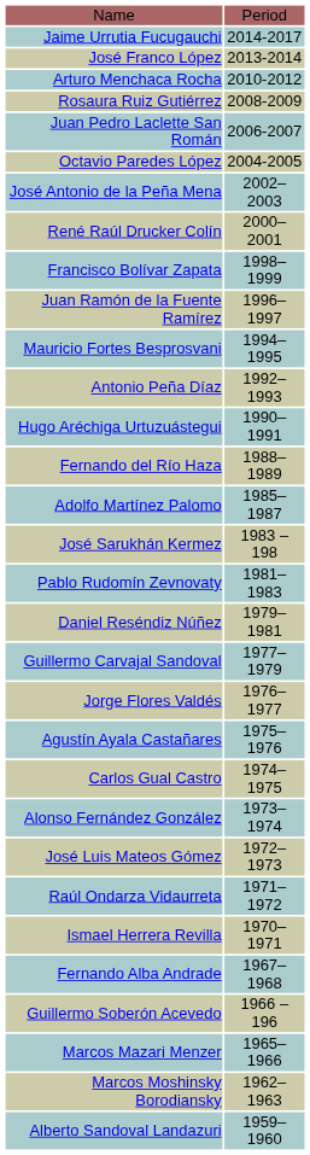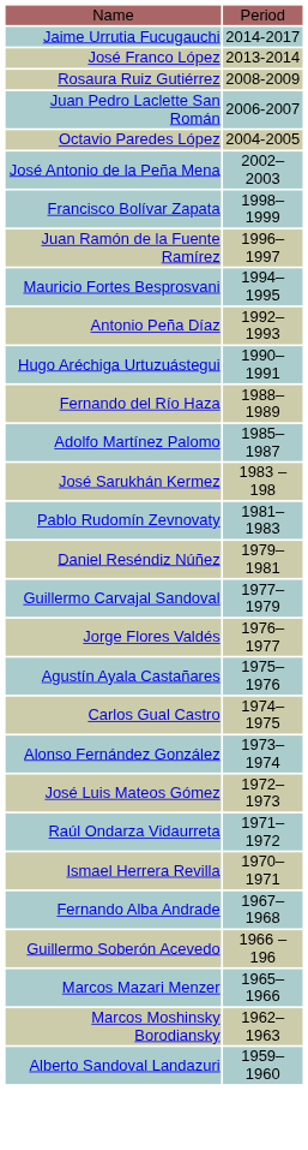 <table +legend Miembros de la Academia Mexicana de Ciencias por área, sección y género en el año 2004>
 <tr bgColor="#aa6666">
 <td width="220" align="center">Name</td>
 <td width="80" align="center">Period</td>
 </tr>
 <tr bgColor="#aacccc">
 <td align="right"><a href='#'>Jaime Urrutia Fucugauchi</a></td>
 <td align="center">2014-2017</td>
 </tr>
 <tr bgColor="#ccccaa">
 <td align="right"><a href='#'>José Franco López</a></td>
 <td align="center">2013-2014</td>
-</tr>
-<tr bgColor="#aacccc">
-<td align="right"><a href='#'>Arturo Menchaca Rocha</a></td>
-<td align="center">2010-2012</td>
 </tr>
 <tr bgColor="#ccccaa">
 <td align="right"><a href='#'>Rosaura Ruiz Gutiérrez</a></td>
 <td align="center">2008-2009</td>
 </tr>
 <tr bgColor="#aacccc">
 <td align="right"><a href='#'>Juan Pedro Laclette San Román</a></td>
 <td align="center">2006-2007</td>
 </tr>
 <tr bgColor="#ccccaa">
 <td align="right"><a href='#'>Octavio Paredes López</a></td>
 <td align="center">2004-2005</td>
 </tr>
 <tr bgColor="#aacccc">
 <td align="right"><a href='#'>José Antonio de la Peña Mena</a></td>
 <td align="center">2002–2003</td>
-</tr>
-<tr bgColor="#ccccaa">
-<td align="right"><a href='#'>René Raúl Drucker Colín</a></td>
-<td align="center">2000–2001</td>
 </tr>
 <tr bgColor="#aacccc">
 <td align="right"><a href='#'>Francisco Bolívar Zapata</a></td>
 <td align="center">1998–1999</td>
 </tr>
 <tr bgColor="#ccccaa">
 <td align="right"><a href='#'>Juan Ramón de la Fuente Ramírez</a></td>
 <td align="center">1996–1997</td>
 </tr>
 <tr bgColor="#aacccc">
 <td align="right"><a href='#'>Mauricio Fortes Besprosvani</a></td>
 <td align="center">1994–1995</td>
 </tr>
 <tr bgColor="#ccccaa">
 <td align="right"><a href='#'>Antonio Peña Díaz</a></td>
 <td align="center">1992–1993</td>
 </tr>
 <tr bgColor="#aacccc">
 <td align="right"><a href='#'>Hugo Aréchiga Urtuzuástegui</a></td>
 <td align="center">1990–1991</td>
 </tr>
 <tr bgColor="#ccccaa">
 <td align="right"><a href='#'>Fernando del Río Haza</a></td>
 <td align="center">1988–1989</td>
 </tr>
 <tr bgColor="#aacccc">
 <td align="right"><a href='#'>Adolfo Martínez Palomo</a></td>
 <td align="center">1985–1987</td>
 </tr>
 <tr bgColor="#ccccaa">
 <td align="right"><a href='#'>José Sarukhán Kermez</a></td>
 <td align="center">1983 – 198</td>
 </tr>
 <tr bgColor="#aacccc">
 <td align="right"><a href='#'>Pablo Rudomín Zevnovaty</a></td>
 <td align="center">1981–1983</td>
 </tr>
 <tr bgColor="#ccccaa">
 <td align="right"><a href='#'>Daniel Reséndiz Núñez</a></td>
 <td align="center">1979–1981</td>
 </tr>
 <tr bgColor="#aacccc">
 <td align="right"><a href='#'>Guillermo Carvajal Sandoval</a></td>
 <td align="center">1977–1979</td>
 </tr>
 <tr bgColor="#ccccaa">
 <td align="right"><a href='#'>Jorge Flores Valdés</a></td>
 <td align="center">1976–1977</td>
 </tr>
 <tr bgColor="#aacccc">
 <td align="right"><a href='#'>Agustín Ayala Castañares</a></td>
 <td align="center">1975–1976</td>
 </tr>
 <tr bgColor="#ccccaa">
 <td align="right"><a href='#'>Carlos Gual Castro</a></td>
 <td align="center">1974–1975</td>
 </tr>
 <tr bgColor="#aacccc">
 <td align="right"><a href='#'>Alonso Fernández González</a></td>
 <td align="center">1973–1974</td>
 </tr>
 <tr bgColor="#ccccaa">
 <td align="right"><a href='#'>José Luis Mateos Gómez</a></td>
 <td align="center">1972–1973</td>
 </tr>
 <tr bgColor="#aacccc">
 <td align="right"><a href='#'>Raúl Ondarza Vidaurreta</a></td>
 <td align="center">1971–1972</td>
 </tr>
 <tr bgColor="#ccccaa">
 <td align="right"><a href='#'>Ismael Herrera Revilla</a></td>
 <td align="center">1970–1971</td>
 </tr>
 <tr bgColor="#aacccc">
 <td align="right"><a href='#'>Fernando Alba Andrade</a></td>
 <td align="center">1967–1968</td>
 </tr>
 <tr bgColor="#ccccaa">
 <td align="right"><a href='#'>Guillermo Soberón Acevedo</a></td>
 <td align="center">1966 – 196</td>
 </tr>
 <tr bgColor="#aacccc">
 <td align="right"><a href='#'>Marcos Mazari Menzer</a></td>
 <td align="center">1965–1966</td>
 </tr>
 <tr bgColor="#ccccaa">
 <td align="right"><a href='#'>Marcos Moshinsky Borodiansky</a></td>
 <td align="center">1962–1963</td>
 </tr>
 <tr bgColor="#aacccc">
 <td align="right"><a href='#'>Alberto Sandoval Landazuri</a></td>
 <td align="center">1959–1960</td>
 </tr>
 </table>
